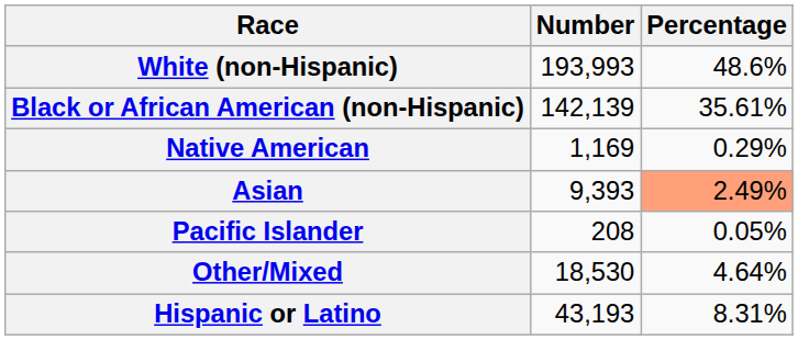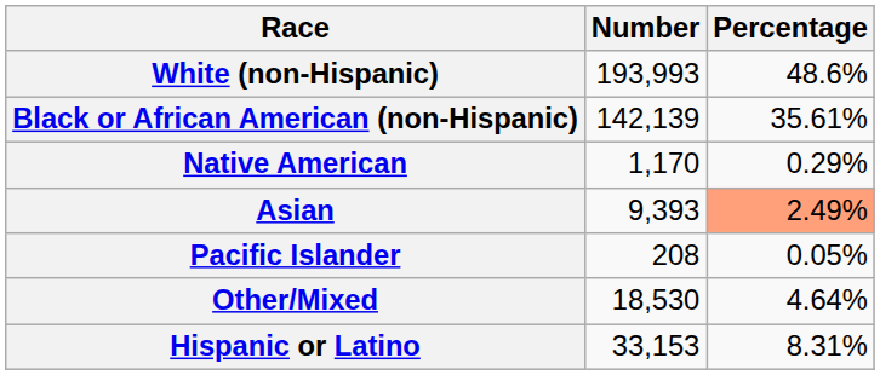 <table class="wikitable" style="text-align:right">
 <tr>
 <th scope="col">Race</th>
 <th scope="col">Number</th>
 <th scope="col">Percentage</th>
 </tr>
 <tr>
 <th scope="row"><a href='#'>White</a> (non-Hispanic)</th>
 <td>193,993</td>
 <td>48.6%</td>
 </tr>
 <tr>
 <th scope="row"><a href='#'>Black or African American</a> (non-Hispanic)</th>
 <td>142,139</td>
 <td>35.61%</td>
 </tr>
 <tr>
 <th scope="row"><a href='#'>Native American</a></th>
-<td>1,169</td>
+<td>1,170</td>
 <td>0.29%</td>
 </tr>
 <tr>
 <th scope="row"><a href='#'>Asian</a></th>
 <td>9,393</td>
 <td style="background: lightsalmon;">2.49%</td>
 </tr>
 <tr>
 <th scope="row"><a href='#'>Pacific Islander</a></th>
 <td>208</td>
 <td>0.05%</td>
 </tr>
 <tr>
 <th scope="row"><a href='#'>Other/Mixed</a></th>
 <td>18,530</td>
 <td>4.64%</td>
 </tr>
 <tr>
 <th scope="row"><a href='#'>Hispanic</a> or <a href='#'>Latino</a></th>
-<td>43,193</td>
+<td>33,153</td>
 <td>8.31%</td>
 </tr>
 </table>
